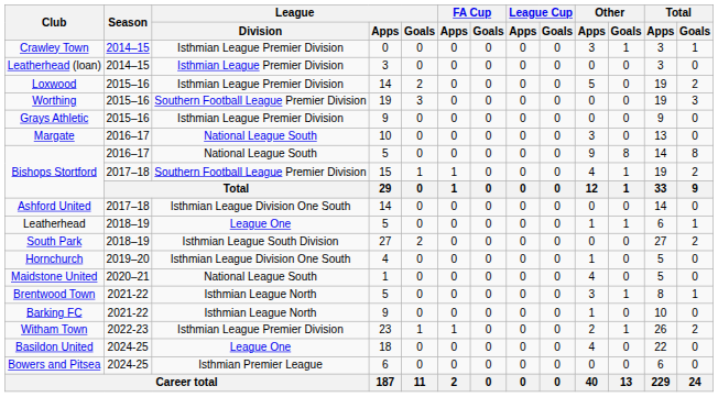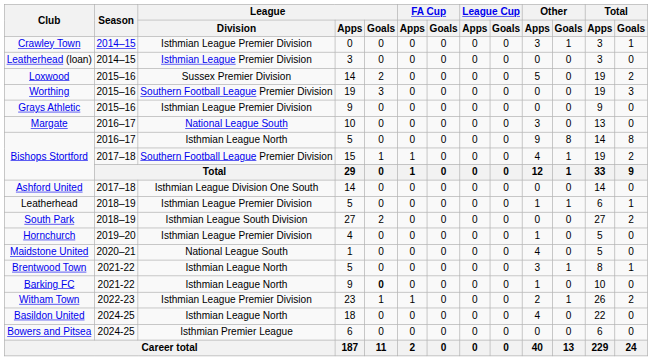 <table class="wikitable" style="text-align:center">
 <tr>
 <th rowspan="2">Club</th>
 <th rowspan="2">Season</th>
 <th colspan="3">League</th>
 <th colspan="2"><a href='#'>FA Cup</a></th>
 <th colspan="2"><a href='#'>League Cup</a></th>
 <th colspan="2">Other</th>
 <th colspan="3">Total</th>
 </tr>
 <tr>
 <th>Division</th>
 <th>Apps</th>
 <th>Goals</th>
 <th>Apps</th>
 <th>Goals</th>
 <th>Apps</th>
 <th>Goals</th>
 <th>Apps</th>
 <th>Goals</th>
 <th>Apps</th>
 <th>Goals</th>
 </tr>
 <tr>
 <td><a href='#'>Crawley Town</a></td>
 <td><a href='#'>2014–15</a></td>
 <td>Isthmian League Premier Division</td>
 <td>0</td>
 <td>0</td>
 <td>0</td>
 <td>0</td>
 <td>0</td>
 <td>0</td>
 <td>3</td>
 <td>1</td>
 <td>3</td>
 <td>1</td>
 </tr>
 <tr>
 <td><a href='#'>Leatherhead</a> (loan)</td>
 <td>2014–15</td>
 <td><a href='#'>Isthmian League</a> Premier Division</td>
 <td>3</td>
 <td>0</td>
 <td>0</td>
 <td>0</td>
 <td>0</td>
 <td>0</td>
 <td>0</td>
 <td>0</td>
 <td>3</td>
 <td>0</td>
 </tr>
 <tr>
 <td><a href='#'>Loxwood</a></td>
 <td>2015–16</td>
-<td>Isthmian League Premier Division</td>
+<td>Sussex Premier Division</td>
 <td>14</td>
 <td>2</td>
 <td>0</td>
 <td>0</td>
 <td>0</td>
 <td>0</td>
 <td>5</td>
 <td>0</td>
 <td>19</td>
 <td>2</td>
 </tr>
 <tr>
 <td><a href='#'>Worthing</a></td>
 <td>2015–16</td>
 <td><a href='#'>Southern Football League</a> Premier Division</td>
 <td>19</td>
 <td>3</td>
 <td>0</td>
 <td>0</td>
 <td>0</td>
 <td>0</td>
 <td>0</td>
 <td>0</td>
 <td>19</td>
 <td>3</td>
 </tr>
 <tr>
 <td><a href='#'>Grays Athletic</a></td>
 <td>2015–16</td>
 <td>Isthmian League Premier Division</td>
 <td>9</td>
 <td>0</td>
 <td>0</td>
 <td>0</td>
 <td>0</td>
 <td>0</td>
 <td>0</td>
 <td>0</td>
 <td>9</td>
 <td>0</td>
 </tr>
 <tr>
 <td><a href='#'>Margate</a></td>
 <td>2016–17</td>
 <td><a href='#'>National League South</a></td>
 <td>10</td>
 <td>0</td>
 <td>0</td>
 <td>0</td>
 <td>0</td>
 <td>0</td>
 <td>3</td>
 <td>0</td>
 <td>13</td>
 <td>0</td>
 </tr>
 <tr>
 <td rowspan="3"><a href='#'>Bishops Stortford</a></td>
 <td>2016–17</td>
-<td>National League South</td>
+<td>Isthmian League North</td>
 <td>5</td>
 <td>0</td>
 <td>0</td>
 <td>0</td>
 <td>0</td>
 <td>0</td>
 <td>9</td>
 <td>8</td>
 <td>14</td>
 <td>8</td>
 </tr>
 <tr>
 <td>2017–18</td>
 <td><a href='#'>Southern Football League</a> Premier Division</td>
 <td>15</td>
 <td>1</td>
 <td>1</td>
 <td>0</td>
 <td>0</td>
 <td>0</td>
 <td>4</td>
 <td>1</td>
 <td>19</td>
 <td>2</td>
 </tr>
 <tr>
 <th colspan="2">Total</th>
 <th>29</th>
 <th>0</th>
 <th>1</th>
 <th>0</th>
 <th>0</th>
 <th>0</th>
 <th>12</th>
 <th>1</th>
 <th>33</th>
 <th>9</th>
 </tr>
 <tr>
 <td><a href='#'>Ashford United</a></td>
 <td>2017–18</td>
 <td>Isthmian League Division One South</td>
 <td>14</td>
 <td>0</td>
 <td>0</td>
 <td>0</td>
 <td>0</td>
 <td>0</td>
 <td>0</td>
 <td>0</td>
 <td>14</td>
 <td>0</td>
 </tr>
 <tr>
 <td>Leatherhead</td>
 <td>2018–19</td>
-<td><a href='#'>League One</a></td>
+<td>Isthmian League Premier Division</td>
 <td>5</td>
 <td>0</td>
 <td>0</td>
 <td>0</td>
 <td>0</td>
 <td>0</td>
 <td>1</td>
 <td>1</td>
 <td>6</td>
 <td>1</td>
 </tr>
 <tr>
 <td><a href='#'>South Park</a></td>
 <td>2018–19</td>
 <td>Isthmian League South Division</td>
 <td>27</td>
 <td>2</td>
 <td>0</td>
 <td>0</td>
 <td>0</td>
 <td>0</td>
 <td>0</td>
 <td>0</td>
 <td>27</td>
 <td>2</td>
 </tr>
 <tr>
 <td><a href='#'>Hornchurch</a></td>
 <td>2019–20</td>
-<td>Isthmian League Division One South</td>
+<td>Isthmian League Premier Division</td>
 <td>4</td>
 <td>0</td>
 <td>0</td>
 <td>0</td>
 <td>0</td>
 <td>0</td>
 <td>1</td>
 <td>0</td>
 <td>5</td>
 <td>0</td>
 </tr>
 <tr>
 <td><a href='#'>Maidstone United</a></td>
 <td>2020–21</td>
 <td>National League South</td>
 <td>1</td>
 <td>0</td>
 <td>0</td>
 <td>0</td>
 <td>0</td>
 <td>0</td>
 <td>4</td>
 <td>0</td>
 <td>5</td>
 <td>0</td>
 </tr>
 <tr>
 <td><a href='#'>Brentwood Town</a></td>
 <td>2021-22</td>
 <td>Isthmian League North</td>
 <td>5</td>
 <td>0</td>
 <td>0</td>
 <td>0</td>
 <td>0</td>
 <td>0</td>
 <td>3</td>
 <td>1</td>
 <td>8</td>
 <td>1</td>
 </tr>
 <tr>
 <td><a href='#'>Barking FC</a></td>
 <td>2021-22</td>
 <td>Isthmian League North</td>
 <td>9</td>
-<td>0</td>
+<td><strong>0</strong></td>
 <td>0</td>
 <td>0</td>
 <td>0</td>
 <td>0</td>
 <td>1</td>
 <td>0</td>
 <td>10</td>
 <td>0</td>
 </tr>
 <tr>
 <td><a href='#'>Witham Town</a></td>
 <td>2022-23</td>
 <td>Isthmian League Premier Division</td>
 <td>23</td>
 <td>1</td>
 <td>1</td>
 <td>0</td>
 <td>0</td>
 <td>0</td>
 <td>2</td>
 <td>1</td>
 <td>26</td>
 <td>2</td>
 </tr>
 <tr>
 <td><a href='#'>Basildon United</a></td>
 <td>2024-25</td>
-<td><a href='#'>League One</a></td>
+<td>Isthmian League North</td>
 <td>18</td>
 <td>0</td>
 <td>0</td>
 <td>0</td>
 <td>0</td>
 <td>0</td>
 <td>4</td>
 <td>0</td>
 <td>22</td>
 <td>0</td>
 </tr>
 <tr>
 <td><a href='#'>Bowers and Pitsea</a></td>
 <td>2024-25</td>
 <td>Isthmian Premier League</td>
 <td>6</td>
 <td>0</td>
 <td>0</td>
 <td>0</td>
 <td>0</td>
 <td>0</td>
 <td>0</td>
 <td>0</td>
 <td>6</td>
 <td>0</td>
 </tr>
 <tr>
 <th colspan="3">Career total</th>
 <th>187</th>
 <th>11</th>
 <th>2</th>
 <th>0</th>
 <th>0</th>
 <th>0</th>
 <th>40</th>
 <th>13</th>
 <th>229</th>
 <th>24</th>
 </tr>
 </table>
